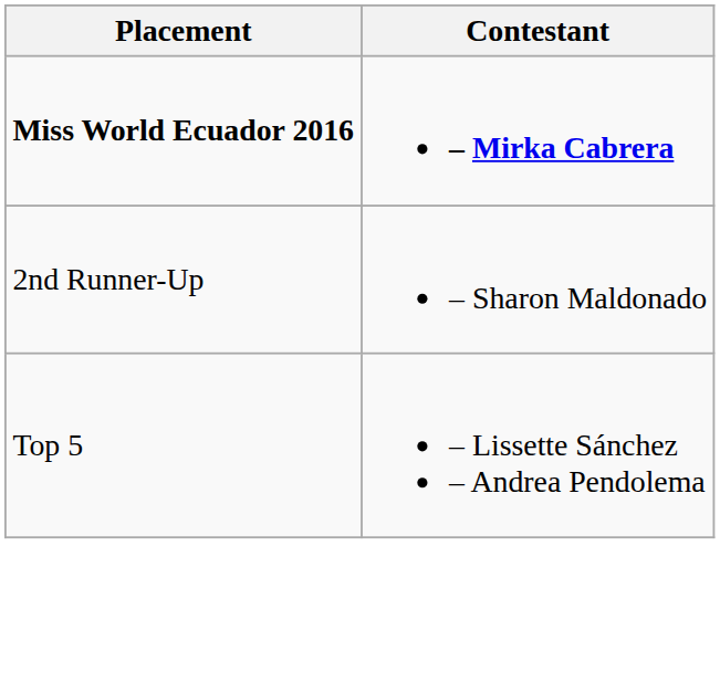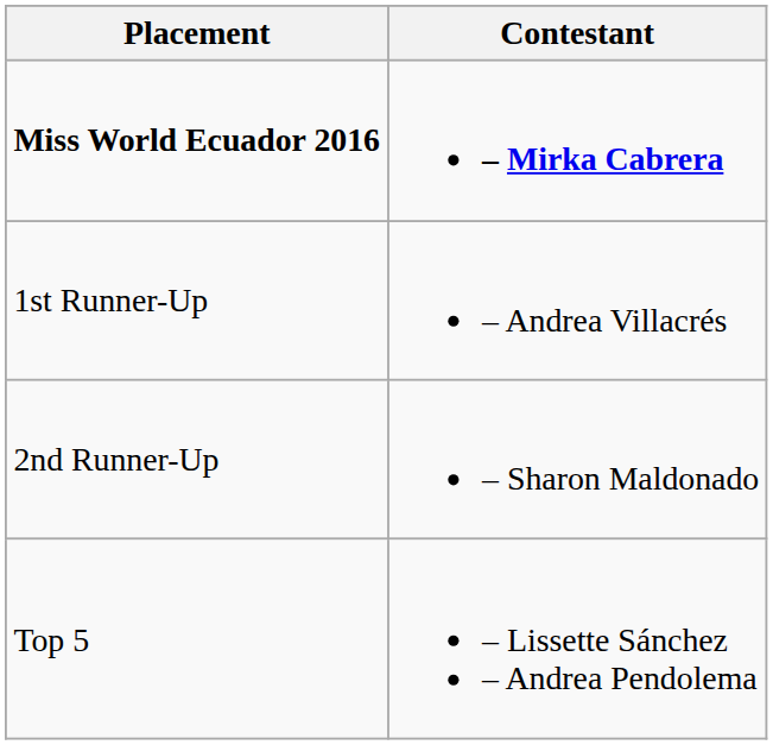 <table class="wikitable sortable" style="font-size: 95%;">
 <tr>
 <th>Placement</th>
 <th>Contestant</th>
 </tr>
 <tr>
 <td><strong>Miss World Ecuador 2016</strong></td>
 <td><br><ul><li><strong> – <a href='#'>Mirka Cabrera</a></strong></li></ul></td>
 </tr>
 <tr>
+<td>1st Runner-Up</td>
+<td><br><ul><li> – Andrea Villacrés</li></ul></td>
+</tr>
+<tr>
 <td>2nd Runner-Up</td>
 <td><br><ul><li> – Sharon Maldonado</li></ul></td>
 </tr>
 <tr>
 <td>Top 5</td>
 <td><br><ul><li> – Lissette Sánchez</li><li> – Andrea Pendolema</li></ul></td>
 </tr>
 </table>
